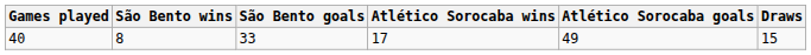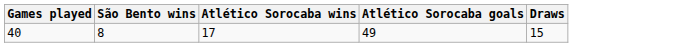 <table class="wikitable">
 <tr>
 <th>Games played</th>
 <th>São Bento wins</th>
-<th>São Bento goals</th>
 <th>Atlético Sorocaba wins</th>
 <th>Atlético Sorocaba goals</th>
 <th>Draws</th>
 </tr>
 <tr>
 <td>40</td>
 <td>8</td>
-<td>33</td>
 <td>17</td>
 <td>49</td>
 <td>15</td>
 </tr>
 </table>
